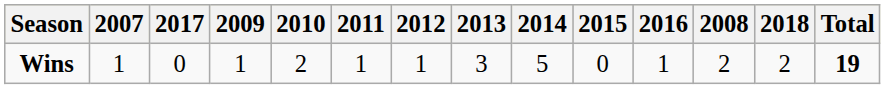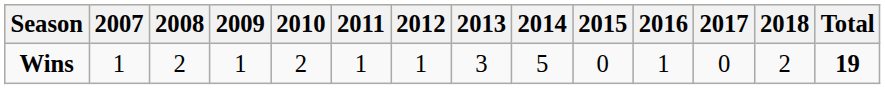 <table class="wikitable">
 <tr style="background:#ffc;">
 <th scope="col">Season</th>
 <th scope="col">2007</th>
-<th scope="col">2017</th>
+<th scope="col">2008</th>
 <th scope="col">2009</th>
 <th scope="col">2010</th>
 <th scope="col">2011</th>
 <th scope="col">2012</th>
 <th scope="col">2013</th>
 <th scope="col">2014</th>
 <th scope="col">2015</th>
 <th scope="col">2016</th>
-<th scope="col">2008</th>
+<th scope="col">2017</th>
 <th scope="col">2018</th>
 <th scope="col">Total</th>
 </tr>
 <tr align=center>
 <td><strong>Wins</strong></td>
 <td>1</td>
-<td>0</td>
+<td>2</td>
 <td>1</td>
 <td>2</td>
 <td>1</td>
 <td>1</td>
 <td>3</td>
 <td>5</td>
 <td>0</td>
 <td>1</td>
-<td>2</td>
+<td>0</td>
 <td>2</td>
 <td><strong>19</strong></td>
 </tr>
 </table>
